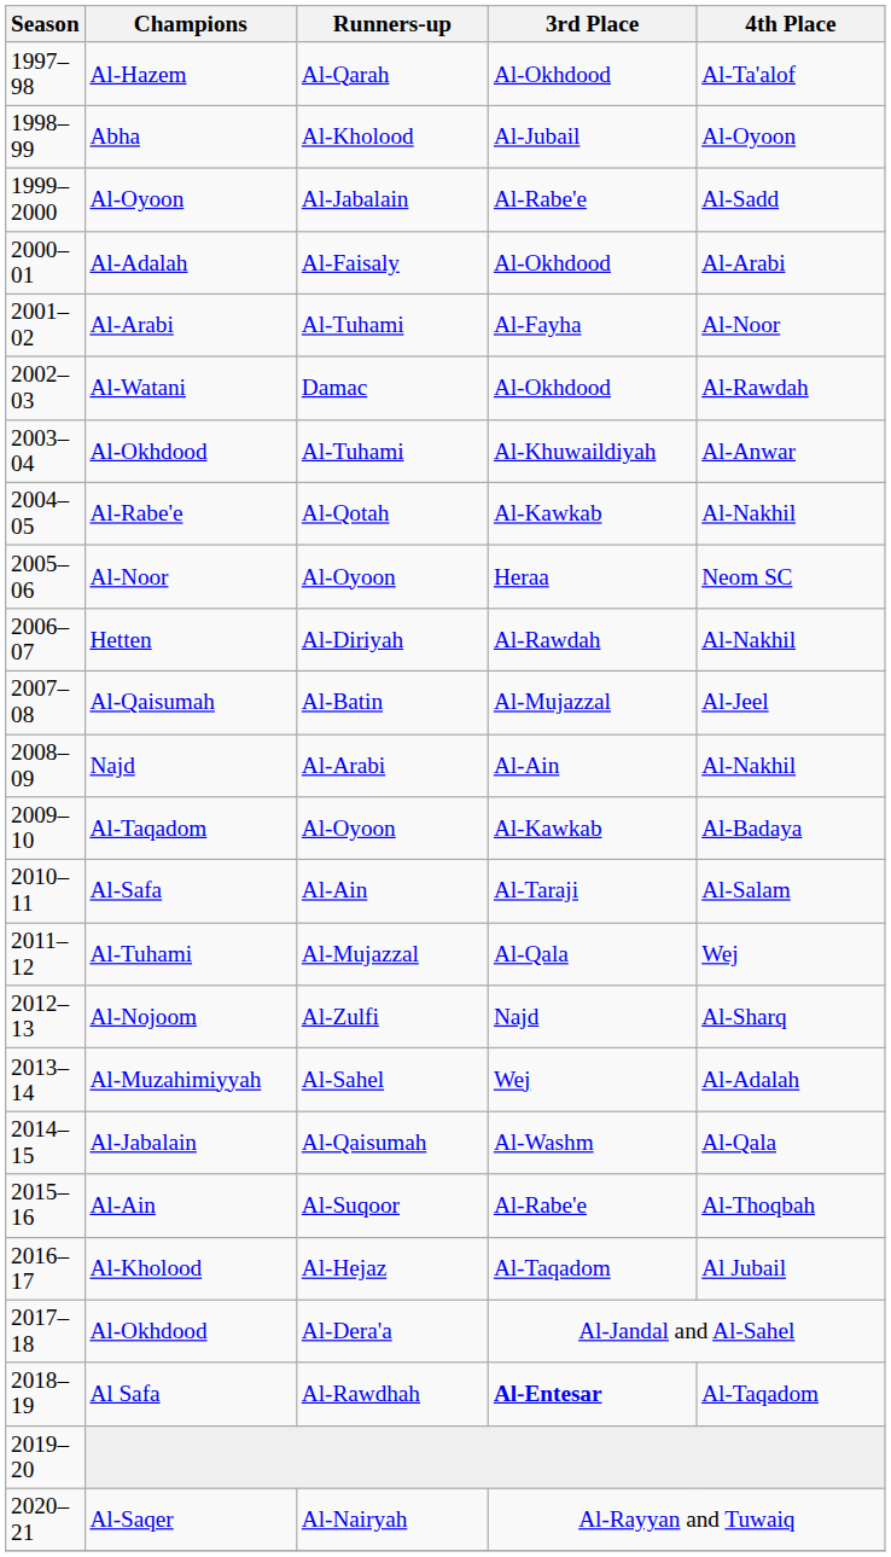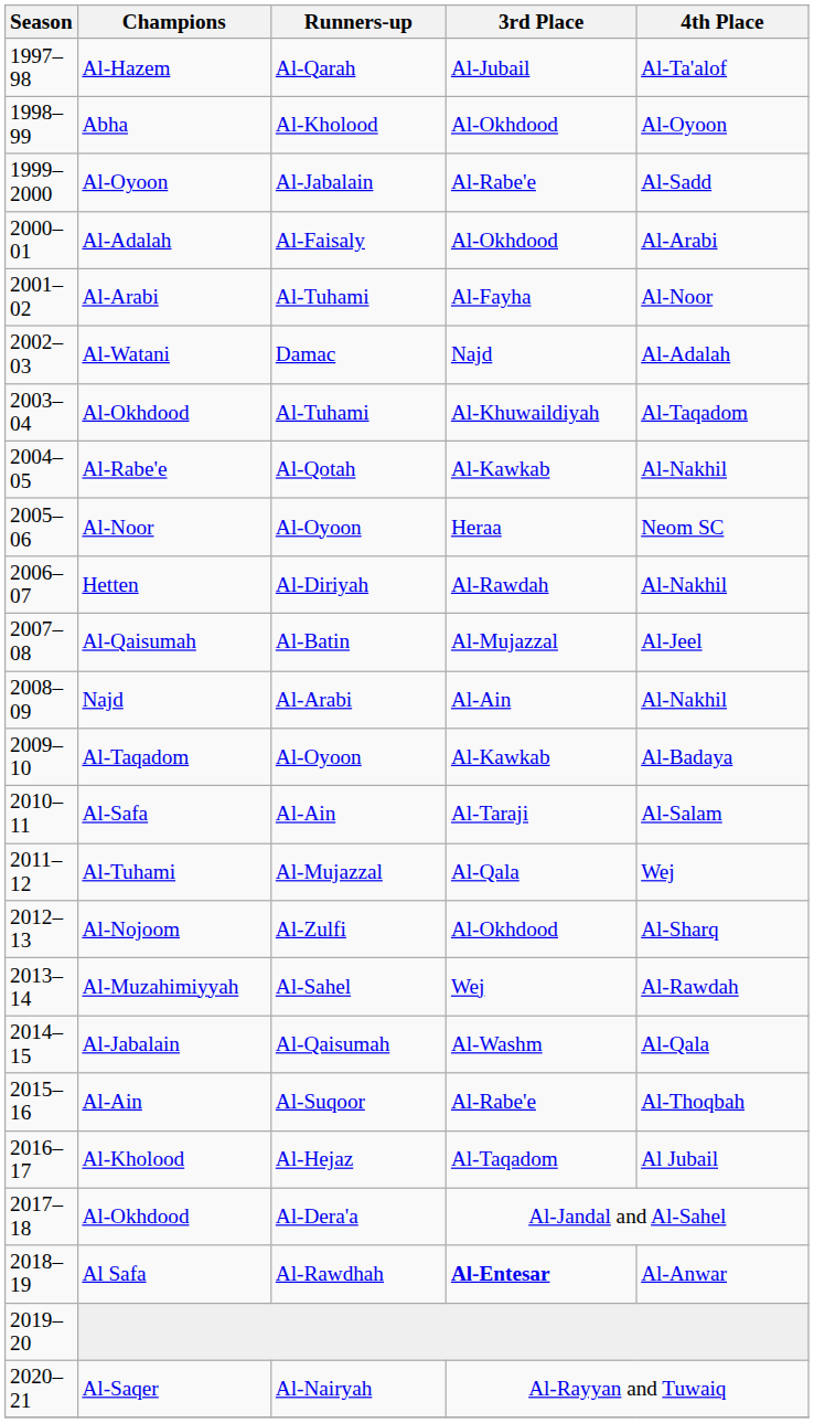 <table class="wikitable">
 <tr>
 <th>Season</th>
 <th width=170>Champions</th>
 <th width=170>Runners-up</th>
 <th width=170>3rd Place</th>
 <th width=170>4th Place</th>
 </tr>
 <tr>
 <td>1997–98</td>
 <td><a href='#'>Al-Hazem</a></td>
 <td><a href='#'>Al-Qarah</a></td>
-<td><a href='#'>Al-Okhdood</a></td>
+<td><a href='#'>Al-Jubail</a></td>
 <td><a href='#'>Al-Ta'alof</a></td>
 </tr>
 <tr>
 <td>1998–99</td>
 <td><a href='#'>Abha</a></td>
 <td><a href='#'>Al-Kholood</a></td>
-<td><a href='#'>Al-Jubail</a></td>
+<td><a href='#'>Al-Okhdood</a></td>
 <td><a href='#'>Al-Oyoon</a></td>
 </tr>
 <tr>
 <td>1999–2000</td>
 <td><a href='#'>Al-Oyoon</a></td>
 <td><a href='#'>Al-Jabalain</a></td>
 <td><a href='#'>Al-Rabe'e</a></td>
 <td><a href='#'>Al-Sadd</a></td>
 </tr>
 <tr>
 <td>2000–01</td>
 <td><a href='#'>Al-Adalah</a></td>
 <td><a href='#'>Al-Faisaly</a></td>
 <td><a href='#'>Al-Okhdood</a></td>
 <td><a href='#'>Al-Arabi</a></td>
 </tr>
 <tr>
 <td>2001–02</td>
 <td><a href='#'>Al-Arabi</a></td>
 <td><a href='#'>Al-Tuhami</a></td>
 <td><a href='#'>Al-Fayha</a></td>
 <td><a href='#'>Al-Noor</a></td>
 </tr>
 <tr>
 <td>2002–03</td>
 <td><a href='#'>Al-Watani</a></td>
 <td><a href='#'>Damac</a></td>
-<td><a href='#'>Al-Okhdood</a></td>
-<td><a href='#'>Al-Rawdah</a></td>
+<td><a href='#'>Najd</a></td>
+<td><a href='#'>Al-Adalah</a></td>
 </tr>
 <tr>
 <td>2003–04</td>
 <td><a href='#'>Al-Okhdood</a></td>
 <td><a href='#'>Al-Tuhami</a></td>
 <td><a href='#'>Al-Khuwaildiyah</a></td>
-<td><a href='#'>Al-Anwar</a></td>
+<td><a href='#'>Al-Taqadom</a></td>
 </tr>
 <tr>
 <td>2004–05</td>
 <td><a href='#'>Al-Rabe'e</a></td>
 <td><a href='#'>Al-Qotah</a></td>
 <td><a href='#'>Al-Kawkab</a></td>
 <td><a href='#'>Al-Nakhil</a></td>
 </tr>
 <tr>
 <td>2005–06</td>
 <td><a href='#'>Al-Noor</a></td>
 <td><a href='#'>Al-Oyoon</a></td>
 <td><a href='#'>Heraa</a></td>
 <td><a href='#'>Neom SC</a></td>
 </tr>
 <tr>
 <td>2006–07</td>
 <td><a href='#'>Hetten</a></td>
 <td><a href='#'>Al-Diriyah</a></td>
 <td><a href='#'>Al-Rawdah</a></td>
 <td><a href='#'>Al-Nakhil</a></td>
 </tr>
 <tr>
 <td>2007–08</td>
 <td><a href='#'>Al-Qaisumah</a></td>
 <td><a href='#'>Al-Batin</a></td>
 <td><a href='#'>Al-Mujazzal</a></td>
 <td><a href='#'>Al-Jeel</a></td>
 </tr>
 <tr>
 <td>2008–09</td>
 <td><a href='#'>Najd</a></td>
 <td><a href='#'>Al-Arabi</a></td>
 <td><a href='#'>Al-Ain</a></td>
 <td><a href='#'>Al-Nakhil</a></td>
 </tr>
 <tr>
 <td>2009–10</td>
 <td><a href='#'>Al-Taqadom</a></td>
 <td><a href='#'>Al-Oyoon</a></td>
 <td><a href='#'>Al-Kawkab</a></td>
 <td><a href='#'>Al-Badaya</a></td>
 </tr>
 <tr>
 <td>2010–11</td>
 <td><a href='#'>Al-Safa</a></td>
 <td><a href='#'>Al-Ain</a></td>
 <td><a href='#'>Al-Taraji</a></td>
 <td><a href='#'>Al-Salam</a></td>
 </tr>
 <tr>
 <td>2011–12</td>
 <td><a href='#'>Al-Tuhami</a></td>
 <td><a href='#'>Al-Mujazzal</a></td>
 <td><a href='#'>Al-Qala</a></td>
 <td><a href='#'>Wej</a></td>
 </tr>
 <tr>
 <td>2012–13</td>
 <td><a href='#'>Al-Nojoom</a></td>
 <td><a href='#'>Al-Zulfi</a></td>
-<td><a href='#'>Najd</a></td>
+<td><a href='#'>Al-Okhdood</a></td>
 <td><a href='#'>Al-Sharq</a></td>
 </tr>
 <tr>
 <td>2013–14</td>
 <td><a href='#'>Al-Muzahimiyyah</a></td>
 <td><a href='#'>Al-Sahel</a></td>
 <td><a href='#'>Wej</a></td>
-<td><a href='#'>Al-Adalah</a></td>
+<td><a href='#'>Al-Rawdah</a></td>
 </tr>
 <tr>
 <td>2014–15</td>
 <td><a href='#'>Al-Jabalain</a></td>
 <td><a href='#'>Al-Qaisumah</a></td>
 <td><a href='#'>Al-Washm</a></td>
 <td><a href='#'>Al-Qala</a></td>
 </tr>
 <tr>
 <td>2015–16</td>
 <td><a href='#'>Al-Ain</a></td>
 <td><a href='#'>Al-Suqoor</a></td>
 <td><a href='#'>Al-Rabe'e</a></td>
 <td><a href='#'>Al-Thoqbah</a></td>
 </tr>
 <tr>
 <td>2016–17</td>
 <td><a href='#'>Al-Kholood</a></td>
 <td><a href='#'>Al-Hejaz</a></td>
 <td><a href='#'>Al-Taqadom</a></td>
 <td><a href='#'>Al Jubail</a></td>
 </tr>
 <tr>
 <td>2017–18</td>
 <td><a href='#'>Al-Okhdood</a></td>
 <td><a href='#'>Al-Dera'a</a></td>
 <td colspan="2" align=middle><a href='#'>Al-Jandal</a> and <a href='#'>Al-Sahel</a></td>
 </tr>
 <tr>
 <td>2018–19</td>
 <td><a href='#'>Al Safa</a></td>
 <td><a href='#'>Al-Rawdhah</a></td>
 <td><strong><a href='#'>Al-Entesar</a></strong></td>
-<td><a href='#'>Al-Taqadom</a></td>
+<td><a href='#'>Al-Anwar</a></td>
 </tr>
 <tr>
 <td>2019–20</td>
 <td colspan=4 style=background:#efefef></td>
 </tr>
 <tr>
 <td>2020–21</td>
 <td><a href='#'>Al-Saqer</a></td>
 <td><a href='#'>Al-Nairyah</a></td>
 <td colspan="2" align=middle><a href='#'>Al-Rayyan</a> and <a href='#'>Tuwaiq</a></td>
 </tr>
 <tr>
 </tr>
 </table>
